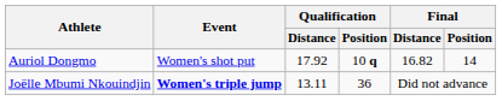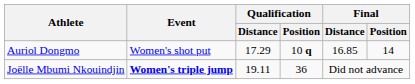 <table class=wikitable style="font-size:90%">
 <tr>
 <th rowspan="2">Athlete</th>
 <th rowspan="2">Event</th>
 <th colspan="2">Qualification</th>
 <th colspan="2">Final</th>
 </tr>
 <tr style="font-size:95%">
 <th>Distance</th>
 <th>Position</th>
 <th>Distance</th>
 <th>Position</th>
 </tr>
 <tr align=center>
 <td align=left><a href='#'>Auriol Dongmo</a></td>
 <td align=left><a href='#'>Women's shot put</a></td>
-<td>17.92</td>
+<td>17.29</td>
 <td>10 <strong>q</strong></td>
-<td>16.82</td>
+<td>16.85</td>
 <td>14</td>
 </tr>
 <tr align=center>
 <td align=left><a href='#'>Joëlle Mbumi Nkouindjin</a></td>
 <td align=left><strong><a href='#'>Women's triple jump</a></strong></td>
-<td>13.11</td>
+<td>19.11</td>
 <td>36</td>
 <td colspan=2>Did not advance</td>
 </tr>
 </table>
